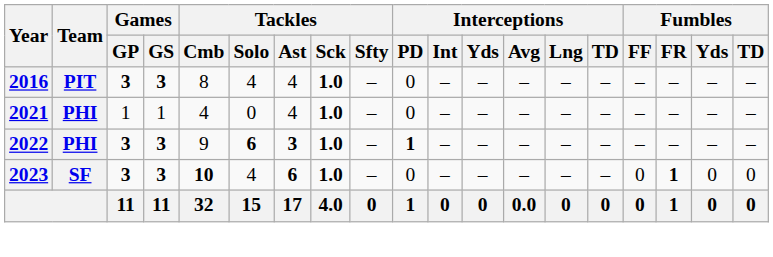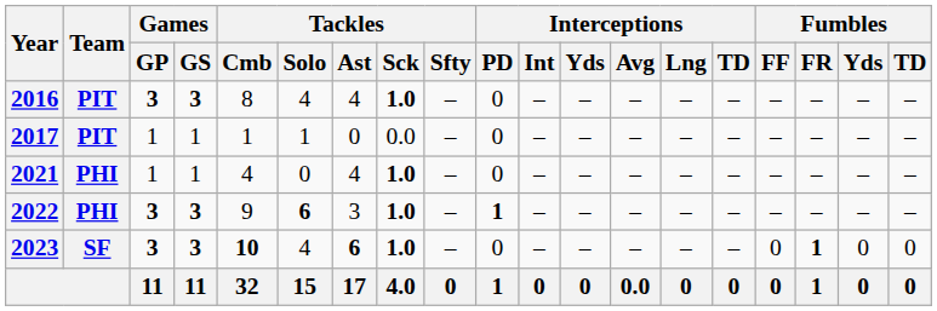 <table class=wikitable style="text-align:center;">
 <tr>
 <th rowspan="2">Year</th>
 <th rowspan="2">Team</th>
 <th colspan="2">Games</th>
 <th colspan="5">Tackles</th>
 <th colspan="6">Interceptions</th>
 <th colspan="4">Fumbles</th>
 </tr>
 <tr>
 <th>GP</th>
 <th>GS</th>
 <th>Cmb</th>
 <th>Solo</th>
 <th>Ast</th>
 <th>Sck</th>
 <th>Sfty</th>
 <th>PD</th>
 <th>Int</th>
 <th>Yds</th>
 <th>Avg</th>
 <th>Lng</th>
 <th>TD</th>
 <th>FF</th>
 <th>FR</th>
 <th>Yds</th>
 <th>TD</th>
 </tr>
 <tr>
 <th><a href='#'>2016</a></th>
 <th><a href='#'>PIT</a></th>
 <td><strong>3</strong></td>
 <td><strong>3</strong></td>
 <td>8</td>
 <td>4</td>
 <td>4</td>
 <td><strong>1.0</strong></td>
 <td>–</td>
 <td>0</td>
 <td>–</td>
 <td>–</td>
 <td>–</td>
 <td>–</td>
 <td>–</td>
 <td>–</td>
 <td>–</td>
 <td>–</td>
 <td>–</td>
 </tr>
 <tr>
+<th><a href='#'>2017</a></th>
+<th><a href='#'>PIT</a></th>
+<td>1</td>
+<td>1</td>
+<td>1</td>
+<td>1</td>
+<td>0</td>
+<td>0.0</td>
+<td>–</td>
+<td>0</td>
+<td>–</td>
+<td>–</td>
+<td>–</td>
+<td>–</td>
+<td>–</td>
+<td>–</td>
+<td>–</td>
+<td>–</td>
+<td>–</td>
+</tr>
+<tr>
 <th><a href='#'>2021</a></th>
 <th><a href='#'>PHI</a></th>
 <td>1</td>
 <td>1</td>
 <td>4</td>
 <td>0</td>
 <td>4</td>
 <td><strong>1.0</strong></td>
 <td>–</td>
 <td>0</td>
 <td>–</td>
 <td>–</td>
 <td>–</td>
 <td>–</td>
 <td>–</td>
 <td>–</td>
 <td>–</td>
 <td>–</td>
 <td>–</td>
 </tr>
 <tr>
 <th><a href='#'>2022</a></th>
 <th><a href='#'>PHI</a></th>
 <td><strong>3</strong></td>
 <td><strong>3</strong></td>
 <td>9</td>
 <td><strong>6</strong></td>
-<td><strong>3</strong></td>
+<td>3</td>
 <td><strong>1.0</strong></td>
 <td>–</td>
 <td><strong>1</strong></td>
 <td>–</td>
 <td>–</td>
 <td>–</td>
 <td>–</td>
 <td>–</td>
 <td>–</td>
 <td>–</td>
 <td>–</td>
 <td>–</td>
 </tr>
 <tr>
 <th><a href='#'>2023</a></th>
 <th><a href='#'>SF</a></th>
 <td><strong>3</strong></td>
 <td><strong>3</strong></td>
 <td><strong>10</strong></td>
 <td>4</td>
 <td><strong>6</strong></td>
 <td><strong>1.0</strong></td>
 <td>–</td>
 <td>0</td>
 <td>–</td>
 <td>–</td>
 <td>–</td>
 <td>–</td>
 <td>–</td>
 <td>0</td>
 <td><strong>1</strong></td>
 <td>0</td>
 <td>0</td>
 </tr>
 <tr>
 <th colspan="2"></th>
 <th>11</th>
 <th>11</th>
 <th>32</th>
 <th>15</th>
 <th>17</th>
 <th>4.0</th>
 <th>0</th>
 <th>1</th>
 <th>0</th>
 <th>0</th>
 <th>0.0</th>
 <th>0</th>
 <th>0</th>
 <th>0</th>
 <th>1</th>
 <th>0</th>
 <th>0</th>
 </tr>
 </table>
